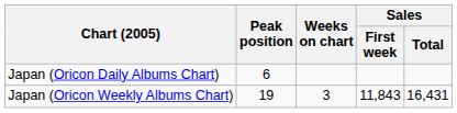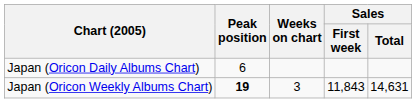 <table class="wikitable sortable" border="1">
 <tr>
 <th rowspan="2">Chart (2005)</th>
 <th rowspan="2">Peak<br>position</th>
 <th rowspan="2">Weeks<br>on chart</th>
 <th colspan="2">Sales</th>
 </tr>
 <tr>
 <th>First<br>week</th>
 <th>Total</th>
 </tr>
 <tr>
 <td>Japan (<a href='#'>Oricon Daily Albums Chart</a>)</td>
 <td style="text-align:center;">6</td>
 <td></td>
 <td></td>
 <td></td>
 </tr>
 <tr>
 <td>Japan (<a href='#'>Oricon Weekly Albums Chart</a>)</td>
-<td style="text-align:center;">19</td>
+<td style="text-align:center;"><strong>19</strong></td>
 <td style="text-align:center;">3</td>
 <td style="text-align:center;">11,843</td>
-<td style="text-align:center;">16,431</td>
+<td style="text-align:center;">14,631</td>
 </tr>
 </table>
